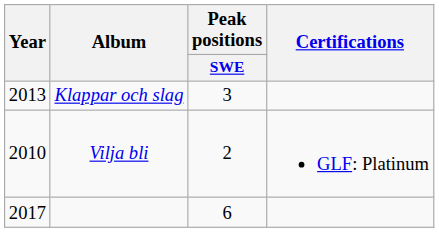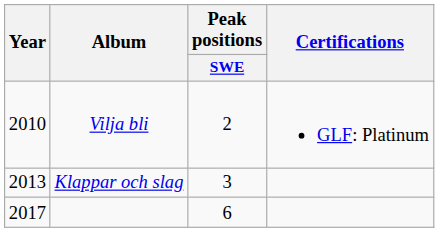 <table class="wikitable" style="text-align:center;">
 <tr>
 <th rowspan="2">Year</th>
 <th rowspan="2">Album</th>
 <th colspan="1">Peak positions</th>
 <th rowspan="2"><a href='#'>Certifications</a></th>
 </tr>
 <tr style="font-size:smaller;">
 <th width="45"><a href='#'>SWE</a><br></th>
 </tr>
 <tr>
+<td>2010</td>
+<td><em><a href='#'>Vilja bli</a></em></td>
+<td align="center">2</td>
+<td><br><ul><li><a href='#'>GLF</a>: Platinum</li></ul></td>
+</tr>
+<tr>
 <td>2013</td>
 <td><em><a href='#'>Klappar och slag</a></em></td>
 <td align="center">3</td>
 <td></td>
-</tr>
-<tr>
-<td>2010</td>
-<td><em><a href='#'>Vilja bli</a></em></td>
-<td align="center">2</td>
-<td><br><ul><li><a href='#'>GLF</a>: Platinum</li></ul></td>
 </tr>
 <tr>
 <td>2017</td>
 <td><em></em></td>
 <td align="center">6<br></td>
 <td></td>
 </tr>
 </table>
